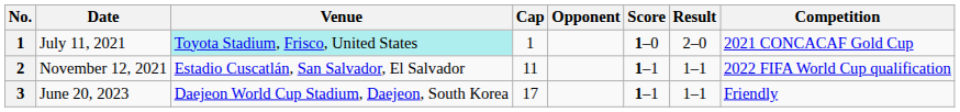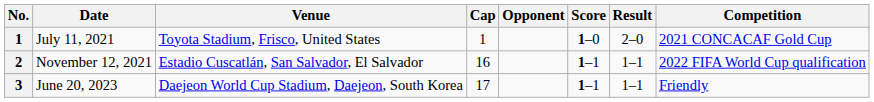 <table class="wikitable sortable plainrowheaders">
 <tr>
 <th scope="col">No.</th>
 <th scope="col" data-sort-type="date">Date</th>
 <th scope="col">Venue</th>
 <th scope="col">Cap</th>
 <th scope="col">Opponent</th>
 <th scope="col" class="unsortable">Score</th>
 <th scope="col" class="unsortable">Result</th>
 <th scope="col">Competition</th>
 </tr>
 <tr>
 <th>1</th>
 <td>July 11, 2021</td>
-<td style="background: paleturquoise;"><a href='#'>Toyota Stadium</a>, <a href='#'>Frisco</a>, United States</td>
+<td><a href='#'>Toyota Stadium</a>, <a href='#'>Frisco</a>, United States</td>
 <td align="center">1</td>
 <td></td>
 <td align="center"><strong>1</strong>–0</td>
 <td align="center">2–0</td>
 <td><a href='#'>2021 CONCACAF Gold Cup</a></td>
 </tr>
 <tr>
 <th>2</th>
 <td>November 12, 2021</td>
 <td><a href='#'>Estadio Cuscatlán</a>, <a href='#'>San Salvador</a>, El Salvador</td>
-<td align="center">11</td>
+<td align="center">16</td>
 <td></td>
 <td align="center"><strong>1</strong>–1</td>
 <td align="center">1–1</td>
 <td><a href='#'>2022 FIFA World Cup qualification</a></td>
 </tr>
 <tr>
 <th>3</th>
 <td>June 20, 2023</td>
 <td><a href='#'>Daejeon World Cup Stadium</a>, <a href='#'>Daejeon</a>, South Korea</td>
 <td align="center">17</td>
 <td></td>
 <td align="center"><strong>1</strong>–1</td>
 <td align="center">1–1</td>
 <td><a href='#'>Friendly</a></td>
 </tr>
 </table>
